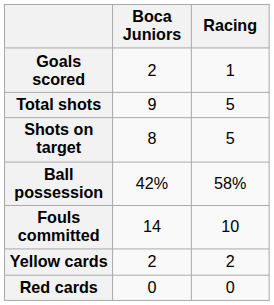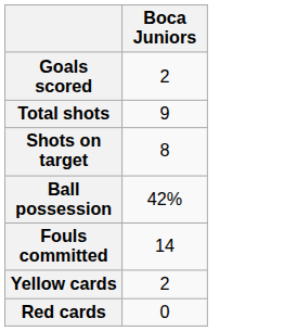 <table class="wikitable plainrowheaders" style="text-align:center">
 <tr>
 <th scope="col" style="width:100px"></th>
 <th scope="col" style="width:70px">Boca Juniors</th>
-<th scope="col" style="width:70px">Racing</th>
 </tr>
 <tr>
 <th scope=row>Goals scored</th>
 <td>2</td>
-<td>1</td>
 </tr>
 <tr>
 <th scope=row>Total shots</th>
 <td>9</td>
-<td>5</td>
 </tr>
 <tr>
 <th scope=row>Shots on target</th>
 <td>8</td>
-<td>5</td>
 </tr>
 <tr>
 <th scope=row>Ball possession</th>
 <td>42%</td>
-<td>58%</td>
 </tr>
 <tr>
 <th scope=row>Fouls committed</th>
 <td>14</td>
-<td>10</td>
 </tr>
 <tr>
 <th scope=row>Yellow cards</th>
-<td>2</td>
 <td>2</td>
 </tr>
 <tr>
 <th scope=row>Red cards</th>
 <td>0</td>
-<td>0</td>
 </tr>
 </table>
